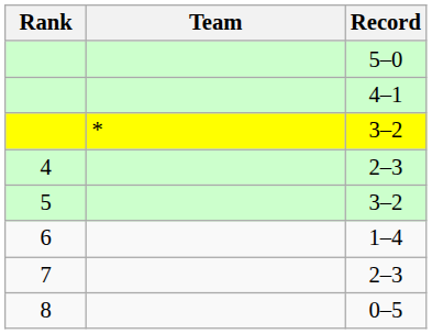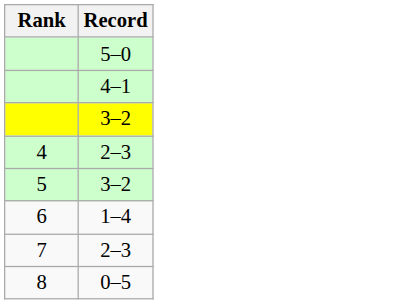 <table class="wikitable" style="text-align: center">
 <tr>
 <th width=50>Rank</th>
-<th width=175>Team</th>
 <th width=50>Record</th>
 </tr>
 <tr bgcolor=ccffcc>
 <td></td>
-<td align=left></td>
 <td>5–0</td>
 </tr>
 <tr bgcolor=ccffcc>
 <td></td>
-<td align=left></td>
 <td>4–1</td>
 </tr>
 <tr bgcolor=yellow>
 <td></td>
-<td align=left>*</td>
 <td>3–2</td>
 </tr>
 <tr bgcolor=ccffcc>
 <td>4</td>
-<td align=left></td>
 <td>2–3</td>
 </tr>
 <tr bgcolor=ccffcc>
 <td>5</td>
-<td align=left></td>
 <td>3–2</td>
 </tr>
 <tr>
 <td>6</td>
-<td align=left></td>
 <td>1–4</td>
 </tr>
 <tr>
 <td>7</td>
-<td align=left></td>
 <td>2–3</td>
 </tr>
 <tr>
 <td>8</td>
-<td align=left></td>
 <td>0–5</td>
 </tr>
 </table>
